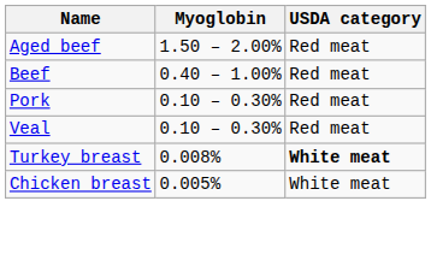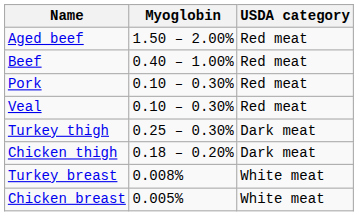 <table class="wikitable floatright">
 <tr>
 <th scope="col">Name</th>
 <th scope="col">Myoglobin</th>
 <th scope="col">USDA category</th>
 </tr>
 <tr>
 <td><a href='#'>Aged beef</a></td>
 <td>1.50 – 2.00%</td>
 <td>Red meat</td>
 </tr>
 <tr>
 <td><a href='#'>Beef</a></td>
 <td>0.40 – 1.00%</td>
 <td>Red meat</td>
 </tr>
 <tr>
 <td><a href='#'>Pork</a></td>
 <td>0.10 – 0.30%</td>
 <td>Red meat</td>
 </tr>
 <tr>
 <td><a href='#'>Veal</a></td>
 <td>0.10 – 0.30%</td>
 <td>Red meat</td>
 </tr>
 <tr>
+<td><a href='#'>Turkey thigh</a></td>
+<td>0.25 – 0.30%</td>
+<td>Dark meat</td>
+</tr>
+<tr>
+<td><a href='#'>Chicken thigh</a></td>
+<td>0.18 – 0.20%</td>
+<td>Dark meat</td>
+</tr>
+<tr>
 <td><a href='#'>Turkey breast</a></td>
 <td>0.008%</td>
-<td><strong>White meat</strong></td>
+<td>White meat</td>
 </tr>
 <tr>
 <td><a href='#'>Chicken breast</a></td>
 <td>0.005%</td>
 <td>White meat</td>
 </tr>
 </table>
